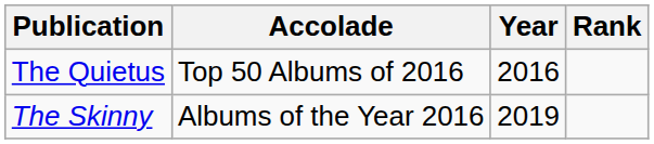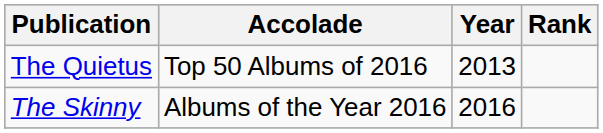 <table class="sortable wikitable">
 <tr>
 <th>Publication</th>
 <th>Accolade</th>
 <th>Year</th>
 <th>Rank</th>
 </tr>
 <tr>
 <td><a href='#'>The Quietus</a></td>
 <td>Top 50 Albums of 2016</td>
-<td>2016</td>
+<td>2013</td>
 <td></td>
 </tr>
 <tr>
 <td><em><a href='#'>The Skinny</a></em></td>
 <td>Albums of the Year 2016</td>
-<td>2019</td>
+<td>2016</td>
 <td></td>
 </tr>
 </table>
